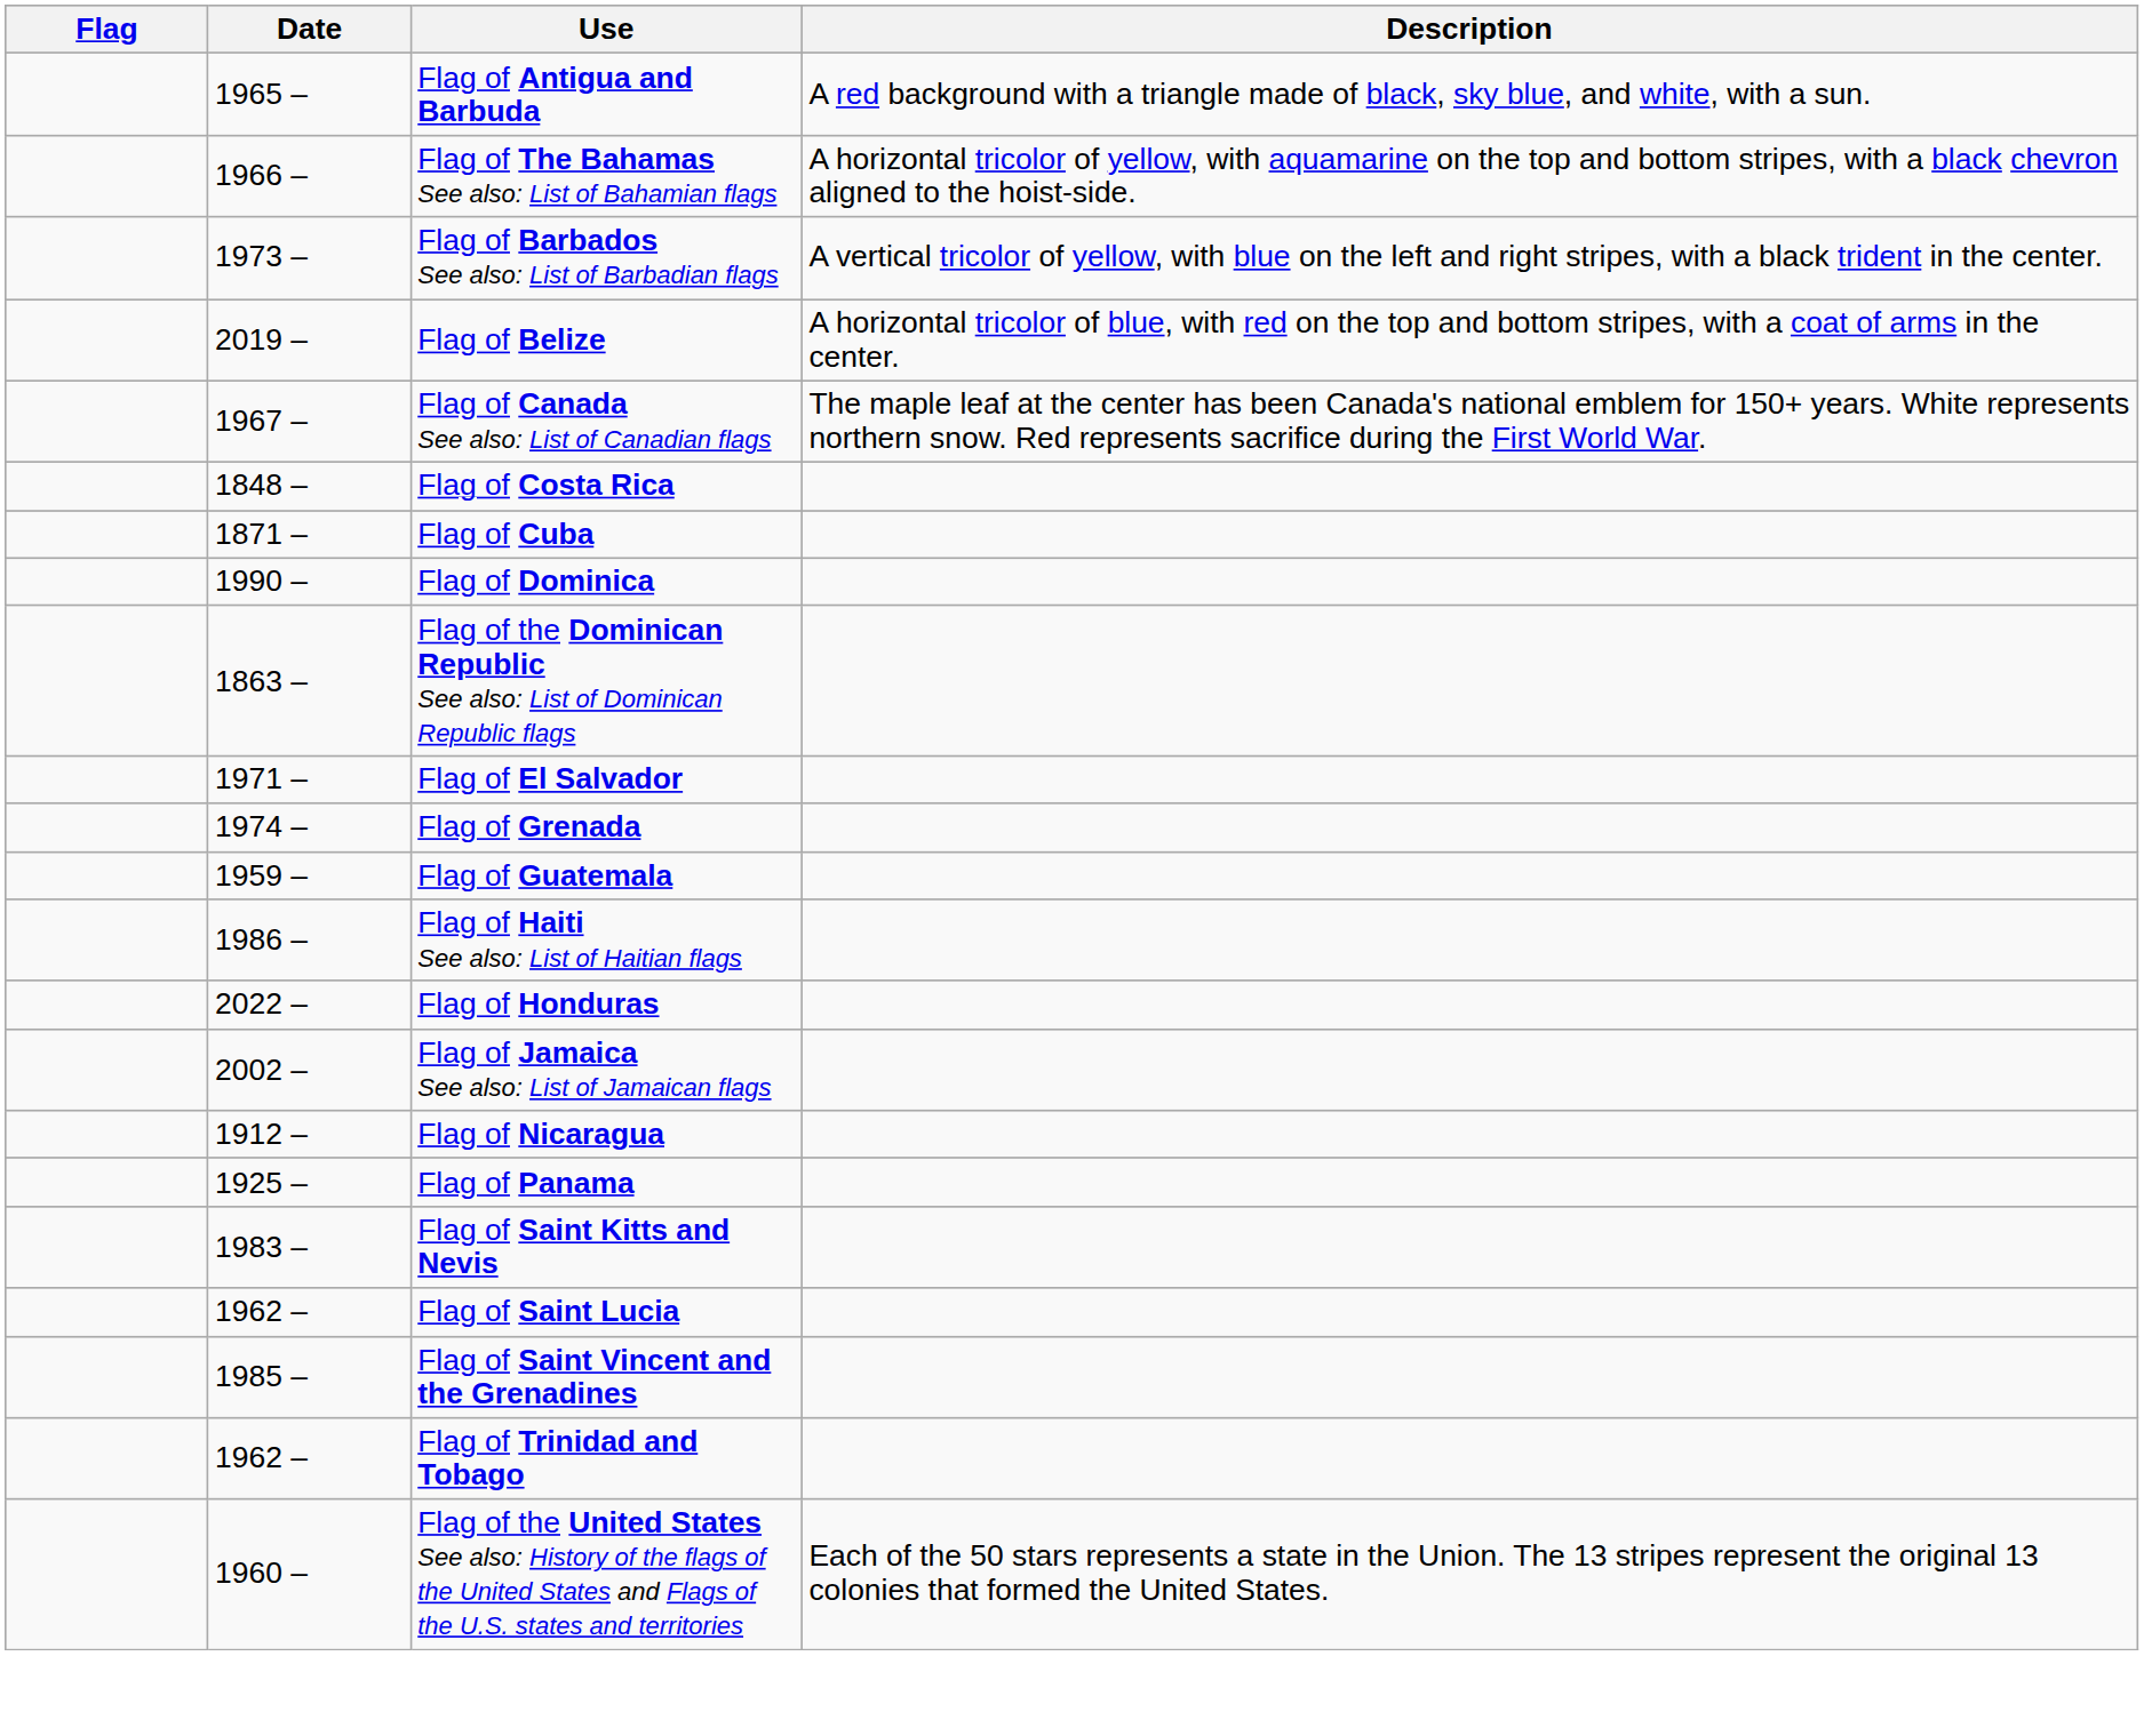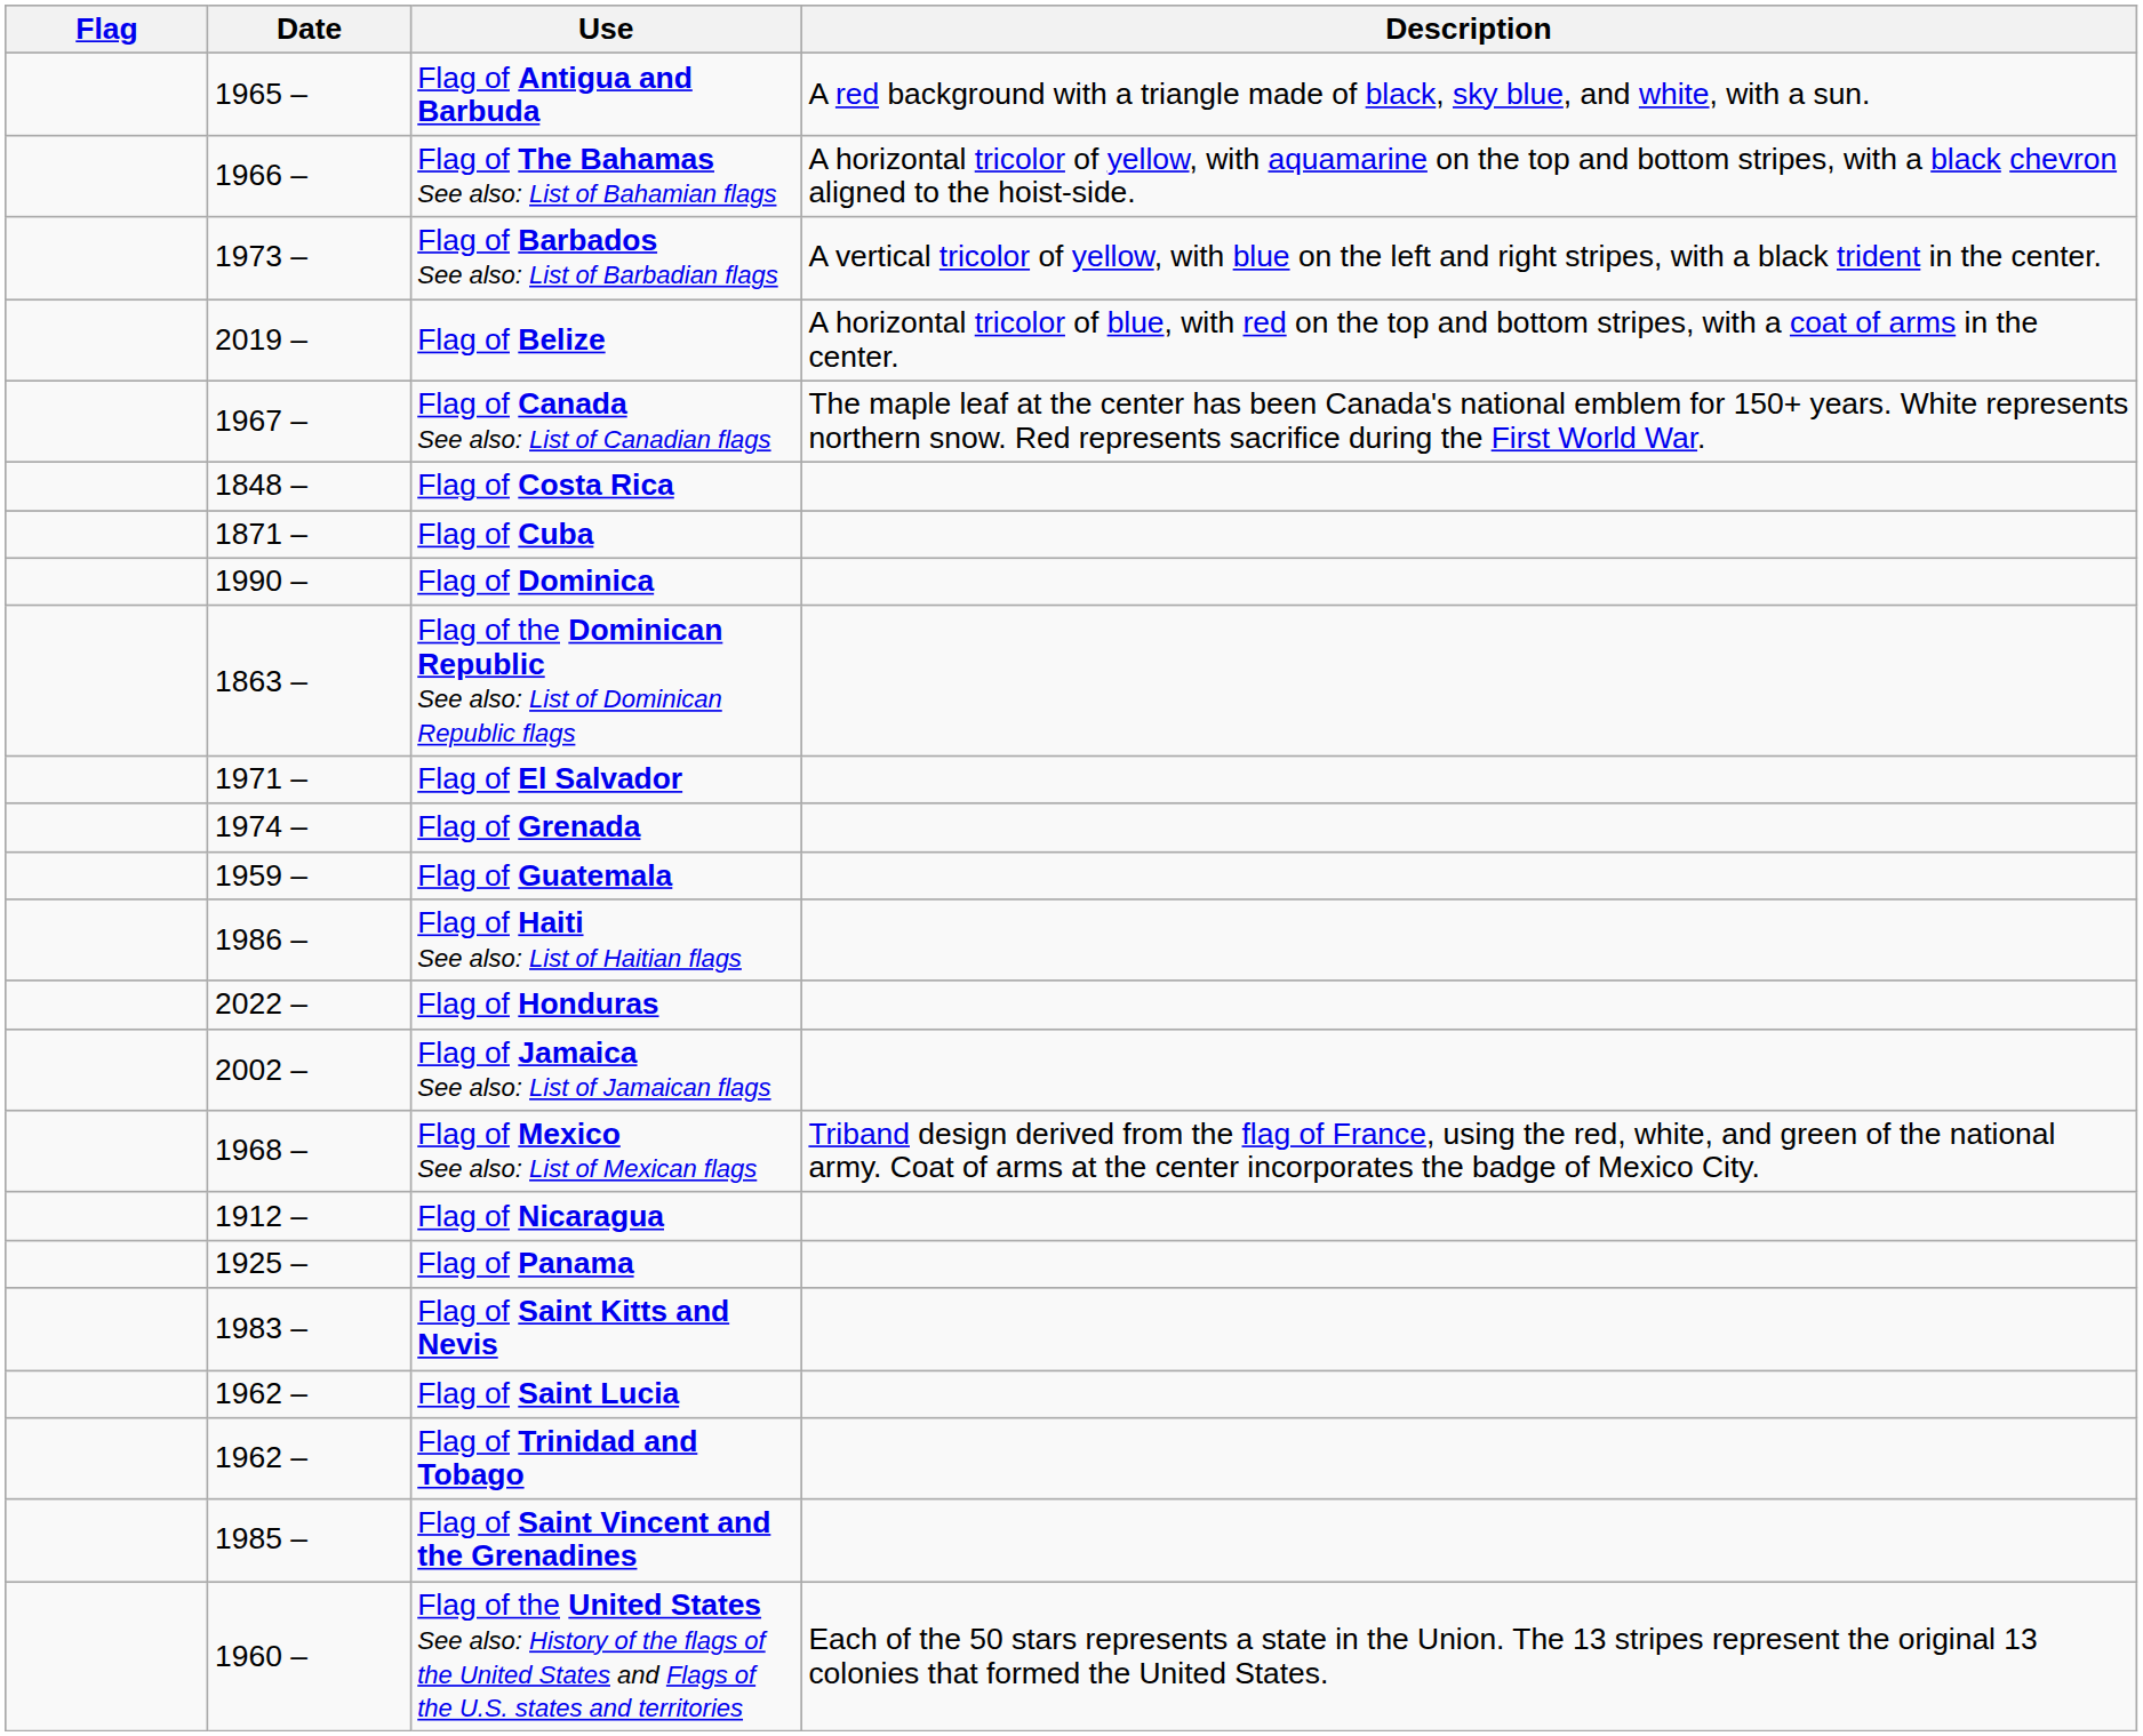 <table class="wikitable">
 <tr>
 <th style="width:100px;"><a href='#'>Flag</a></th>
 <th style="width:100px;">Date</th>
 <th style="width:200px;">Use</th>
 <th style="width:700px;">Description</th>
 </tr>
 <tr>
 <td></td>
 <td>1965 –</td>
 <td><a href='#'>Flag of</a> <strong><a href='#'>Antigua and Barbuda</a></strong></td>
 <td>A <a href='#'>red</a> background with a triangle made of <a href='#'>black</a>, <a href='#'>sky blue</a>, and <a href='#'>white</a>, with a sun.</td>
 </tr>
 <tr>
 <td></td>
 <td>1966 –</td>
 <td><a href='#'>Flag of</a> <strong><a href='#'>The Bahamas</a></strong><br><small><em>See also: <a href='#'>List of Bahamian flags</a></em></small></td>
 <td>A horizontal <a href='#'>tricolor</a> of <a href='#'>yellow</a>, with <a href='#'>aquamarine</a> on the top and bottom stripes, with a <a href='#'>black</a> <a href='#'>chevron</a> aligned to the hoist-side.</td>
 </tr>
 <tr>
 <td></td>
 <td>1973 –</td>
 <td><a href='#'>Flag of</a> <strong><a href='#'>Barbados</a></strong><br><small><em>See also: <a href='#'>List of Barbadian flags</a></em></small></td>
 <td>A vertical <a href='#'>tricolor</a> of <a href='#'>yellow</a>, with <a href='#'>blue</a> on the left and right stripes, with a black <a href='#'>trident</a> in the center.</td>
 </tr>
 <tr>
 <td></td>
 <td>2019 –</td>
 <td><a href='#'>Flag of</a> <strong><a href='#'>Belize</a></strong></td>
 <td>A horizontal <a href='#'>tricolor</a> of <a href='#'>blue</a>, with <a href='#'>red</a> on the top and bottom stripes, with a <a href='#'>coat of arms</a> in the center.</td>
 </tr>
 <tr>
 <td></td>
 <td>1967 –</td>
 <td><a href='#'>Flag of</a> <strong><a href='#'>Canada</a></strong><br><small><em>See also: <a href='#'>List of Canadian flags</a></em></small></td>
 <td>The maple leaf at the center has been Canada's national emblem for 150+ years. White represents northern snow. Red represents sacrifice during the <a href='#'>First World War</a>.</td>
 </tr>
 <tr>
 <td></td>
 <td>1848 –</td>
 <td><a href='#'>Flag of</a> <strong><a href='#'>Costa Rica</a></strong></td>
 <td></td>
 </tr>
 <tr>
 <td></td>
 <td>1871 –</td>
 <td><a href='#'>Flag of</a> <strong><a href='#'>Cuba</a></strong></td>
 <td></td>
 </tr>
 <tr>
 <td></td>
 <td>1990 –</td>
 <td><a href='#'>Flag of</a> <strong><a href='#'>Dominica</a></strong></td>
 <td></td>
 </tr>
 <tr>
 <td></td>
 <td>1863 –</td>
 <td><a href='#'>Flag of the</a> <strong><a href='#'>Dominican Republic</a></strong><br><small><em>See also: <a href='#'>List of Dominican Republic flags</a></em></small></td>
 <td></td>
 </tr>
 <tr>
 <td></td>
 <td>1971 –</td>
 <td><a href='#'>Flag of</a> <strong><a href='#'>El Salvador</a></strong></td>
 <td></td>
 </tr>
 <tr>
 <td></td>
 <td>1974 –</td>
 <td><a href='#'>Flag of</a> <strong><a href='#'>Grenada</a></strong></td>
 <td></td>
 </tr>
 <tr>
 <td></td>
 <td>1959 –</td>
 <td><a href='#'>Flag of</a> <strong><a href='#'>Guatemala</a></strong></td>
 <td></td>
 </tr>
 <tr>
 <td></td>
 <td>1986 –</td>
 <td><a href='#'>Flag of</a> <strong><a href='#'>Haiti</a></strong><br><small><em>See also: <a href='#'>List of Haitian flags</a></em></small></td>
 <td></td>
 </tr>
 <tr>
 <td></td>
 <td>2022 –</td>
 <td><a href='#'>Flag of</a> <strong><a href='#'>Honduras</a></strong></td>
 <td></td>
 </tr>
 <tr>
 <td></td>
 <td>2002 –</td>
 <td><a href='#'>Flag of</a> <strong><a href='#'>Jamaica</a></strong><br><small><em>See also: <a href='#'>List of Jamaican flags</a></em></small></td>
 <td></td>
 </tr>
 <tr>
 <td></td>
+<td>1968 –</td>
+<td><a href='#'>Flag of</a> <strong><a href='#'>Mexico</a></strong><br><small><em>See also: <a href='#'>List of Mexican flags</a></em></small></td>
+<td><a href='#'>Triband</a> design derived from the <a href='#'>flag of France</a>, using the red, white, and green of the national army. Coat of arms at the center incorporates the badge of Mexico City.</td>
+</tr>
+<tr>
+<td></td>
 <td>1912 –</td>
 <td><a href='#'>Flag of</a> <strong><a href='#'>Nicaragua</a></strong></td>
 <td></td>
 </tr>
 <tr>
 <td></td>
 <td>1925 –</td>
 <td><a href='#'>Flag of</a> <strong><a href='#'>Panama</a></strong></td>
 <td></td>
 </tr>
 <tr>
 <td></td>
 <td>1983 –</td>
 <td><a href='#'>Flag of</a> <strong><a href='#'>Saint Kitts and Nevis</a></strong></td>
 <td></td>
 </tr>
 <tr>
 <td></td>
 <td>1962 –</td>
 <td><a href='#'>Flag of</a> <strong><a href='#'>Saint Lucia</a></strong></td>
 <td></td>
 </tr>
 <tr>
 <td></td>
-<td>1985 –</td>
-<td><a href='#'>Flag of</a> <strong><a href='#'>Saint Vincent and the Grenadines</a></strong></td>
+<td>1962 –</td>
+<td><a href='#'>Flag of</a> <strong><a href='#'>Trinidad and Tobago</a></strong></td>
 <td></td>
 </tr>
 <tr>
 <td></td>
-<td>1962 –</td>
-<td><a href='#'>Flag of</a> <strong><a href='#'>Trinidad and Tobago</a></strong></td>
+<td>1985 –</td>
+<td><a href='#'>Flag of</a> <strong><a href='#'>Saint Vincent and the Grenadines</a></strong></td>
 <td></td>
 </tr>
 <tr>
 <td></td>
 <td>1960 –</td>
 <td><a href='#'>Flag of the</a> <strong><a href='#'>United States</a></strong><br><small><em>See also: <a href='#'>History of the flags of the United States</a> and <a href='#'>Flags of the U.S. states and territories</a></em></small></td>
 <td>Each of the 50 stars represents a state in the Union. The 13 stripes represent the original 13 colonies that formed the United States.</td>
 </tr>
 </table>
